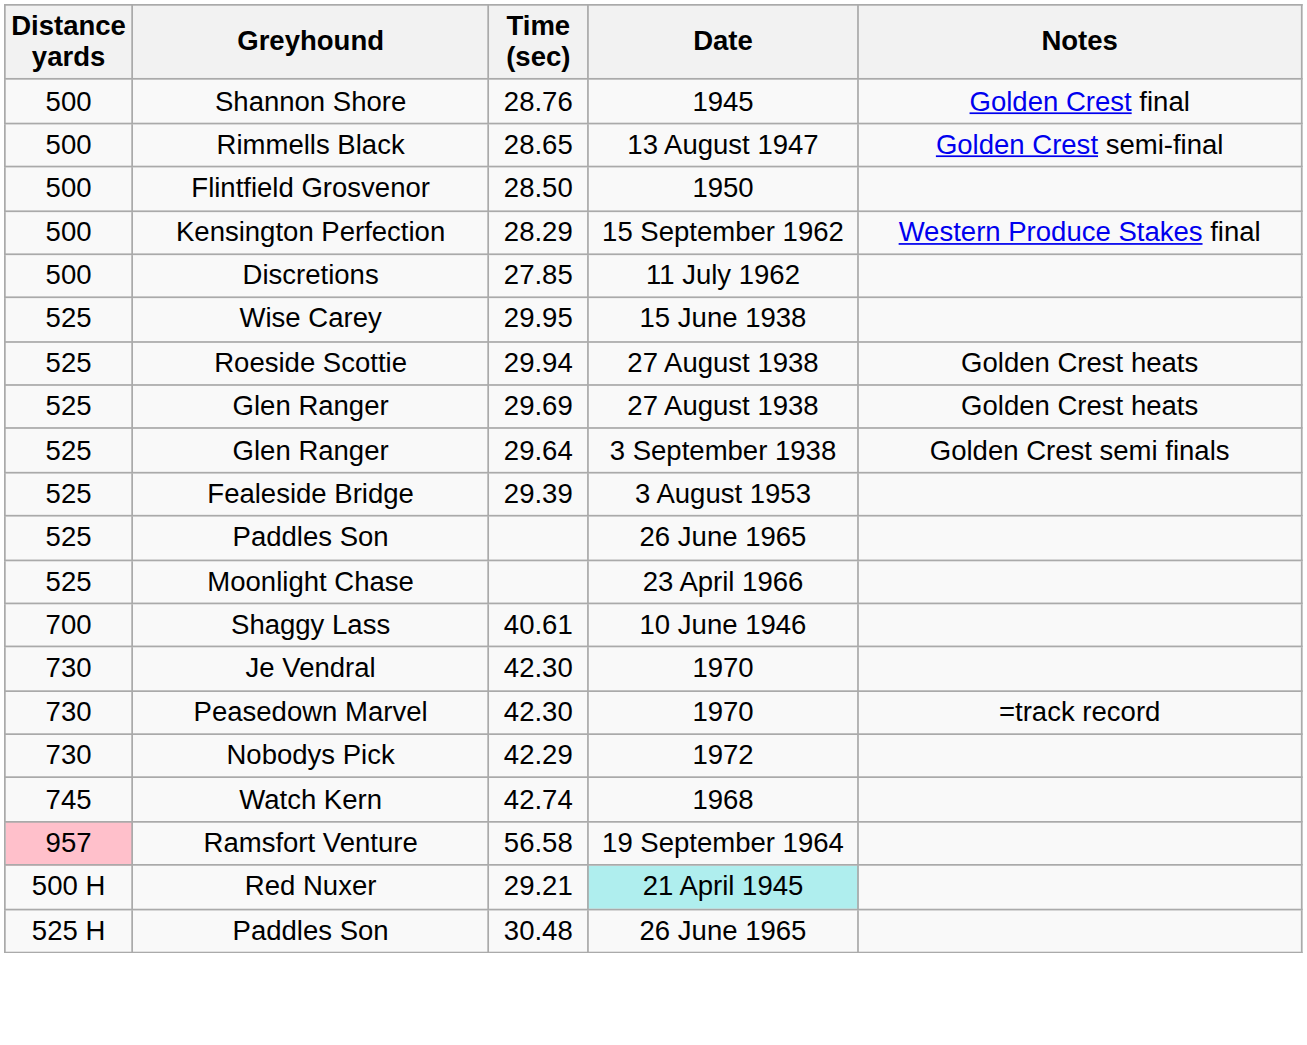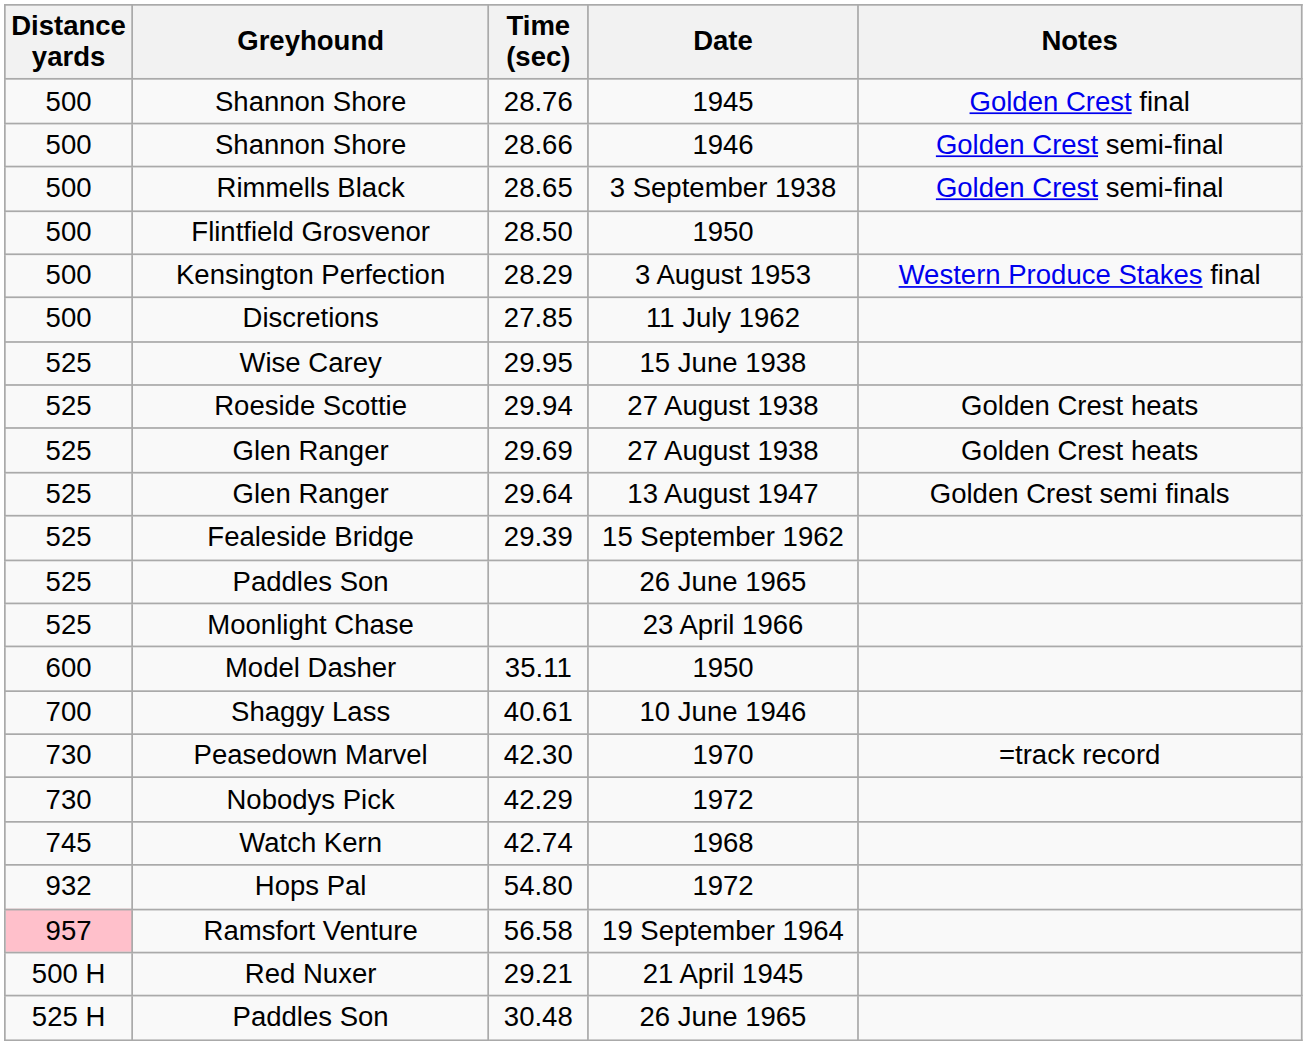 <table class="wikitable" style="font-size: 100%">
 <tr>
 <th width=50>Distance <br>yards</th>
 <th width=200>Greyhound</th>
 <th width=50>Time (sec)</th>
 <th width=150>Date</th>
 <th width=250>Notes</th>
 </tr>
 <tr align=center>
 <td>500</td>
 <td>Shannon Shore</td>
 <td>28.76</td>
 <td>1945</td>
 <td><a href='#'>Golden Crest</a> final</td>
 </tr>
 <tr align=center>
 <td>500</td>
+<td>Shannon Shore</td>
+<td>28.66</td>
+<td>1946</td>
+<td><a href='#'>Golden Crest</a> semi-final</td>
+</tr>
+<tr align=center>
+<td>500</td>
 <td>Rimmells Black</td>
 <td>28.65</td>
-<td>13 August 1947</td>
+<td>3 September 1938</td>
 <td><a href='#'>Golden Crest</a> semi-final</td>
 </tr>
 <tr align=center>
 <td>500</td>
 <td>Flintfield Grosvenor</td>
 <td>28.50</td>
 <td>1950</td>
 <td></td>
 </tr>
 <tr align=center>
 <td>500</td>
 <td>Kensington Perfection</td>
 <td>28.29</td>
-<td>15 September 1962</td>
+<td>3 August 1953</td>
 <td><a href='#'>Western Produce Stakes</a> final</td>
 </tr>
 <tr align=center>
 <td>500</td>
 <td>Discretions</td>
 <td>27.85</td>
 <td>11 July 1962</td>
 <td></td>
 </tr>
 <tr align=center>
 <td>525</td>
 <td>Wise Carey</td>
 <td>29.95</td>
 <td>15 June 1938</td>
 <td></td>
 </tr>
 <tr align=center>
 <td>525</td>
 <td>Roeside Scottie</td>
 <td>29.94</td>
 <td>27 August 1938</td>
 <td>Golden Crest heats</td>
 </tr>
 <tr align=center>
 <td>525</td>
 <td>Glen Ranger</td>
 <td>29.69</td>
 <td>27 August 1938</td>
 <td>Golden Crest heats</td>
 </tr>
 <tr align=center>
 <td>525</td>
 <td>Glen Ranger</td>
 <td>29.64</td>
-<td>3 September 1938</td>
+<td>13 August 1947</td>
 <td>Golden Crest semi finals</td>
 </tr>
 <tr align=center>
 <td>525</td>
 <td>Fealeside Bridge</td>
 <td>29.39</td>
-<td>3 August 1953</td>
+<td>15 September 1962</td>
 <td></td>
 </tr>
 <tr align=center>
 <td>525</td>
 <td>Paddles Son</td>
 <td></td>
 <td>26 June 1965</td>
 <td></td>
 </tr>
 <tr align=center>
 <td>525</td>
 <td>Moonlight Chase</td>
 <td></td>
 <td>23 April 1966</td>
 <td></td>
 </tr>
 <tr align=center>
+<td>600</td>
+<td>Model Dasher</td>
+<td>35.11</td>
+<td>1950</td>
+<td></td>
+</tr>
+<tr align=center>
 <td>700</td>
 <td>Shaggy Lass</td>
 <td>40.61</td>
 <td>10 June 1946</td>
-<td></td>
-</tr>
-<tr align=center>
-<td>730</td>
-<td>Je Vendral</td>
-<td>42.30</td>
-<td>1970</td>
 <td></td>
 </tr>
 <tr align=center>
 <td>730</td>
 <td>Peasedown Marvel</td>
 <td>42.30</td>
 <td>1970</td>
 <td>=track record</td>
 </tr>
 <tr align=center>
 <td>730</td>
 <td>Nobodys Pick</td>
 <td>42.29</td>
 <td>1972</td>
 <td></td>
 </tr>
 <tr align=center>
 <td>745</td>
 <td>Watch Kern</td>
 <td>42.74</td>
 <td>1968</td>
 <td></td>
 </tr>
 <tr align=center>
+<td>932</td>
+<td>Hops Pal</td>
+<td>54.80</td>
+<td>1972</td>
+<td></td>
+</tr>
+<tr align=center>
 <td style="background: pink;">957</td>
 <td>Ramsfort Venture</td>
 <td>56.58</td>
 <td>19 September 1964</td>
 <td></td>
 </tr>
 <tr align=center>
 <td>500 H</td>
 <td>Red Nuxer</td>
 <td>29.21</td>
-<td style="background: paleturquoise;">21 April 1945</td>
+<td>21 April 1945</td>
 <td></td>
 </tr>
 <tr align=center>
 <td>525 H</td>
 <td>Paddles Son</td>
 <td>30.48</td>
 <td>26 June 1965</td>
 <td></td>
 </tr>
 </table>
